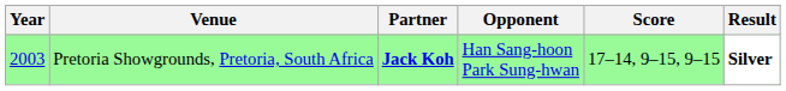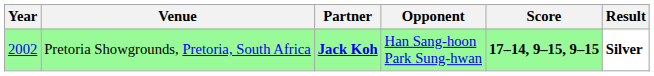 <table class="sortable wikitable" style="font-size: 90%;">
 <tr>
 <th>Year</th>
 <th>Venue</th>
 <th>Partner</th>
 <th>Opponent</th>
 <th>Score</th>
 <th>Result</th>
 </tr>
 <tr style="background:#98FB98">
-<td align="center"><a href='#'>2003</a></td>
+<td align="center"><a href='#'>2002</a></td>
 <td align="left">Pretoria Showgrounds, <a href='#'>Pretoria, South Africa</a></td>
 <td align="left"><strong> <a href='#'>Jack Koh</a></strong></td>
 <td align="left"> <a href='#'>Han Sang-hoon</a> <br>  <a href='#'>Park Sung-hwan</a></td>
-<td align="left">17–14, 9–15, 9–15</td>
+<td align="left"><strong>17–14, 9–15, 9–15</strong></td>
 <td style="text-align:left; background:white"> <strong>Silver</strong></td>
 </tr>
 </table>
